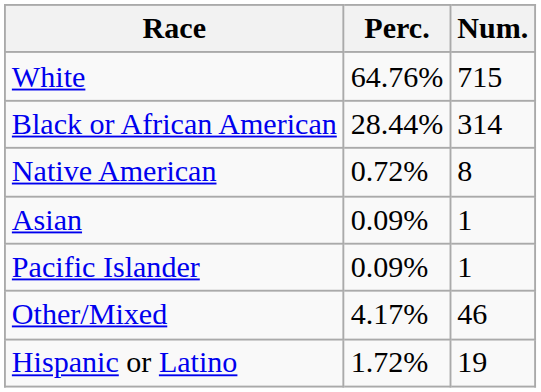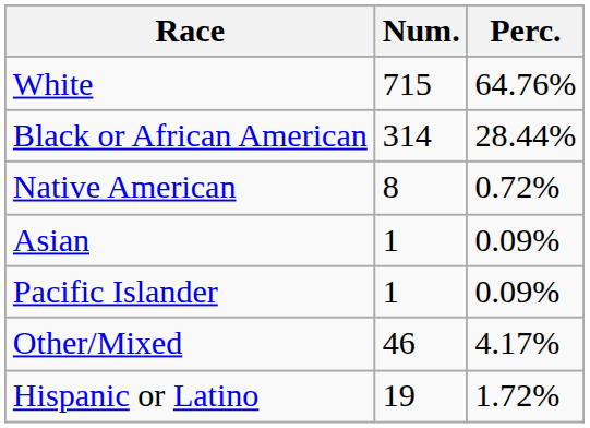 <table class="wikitable">
 <tr>
 <th>Race</th>
+<th>Num.</th>
 <th>Perc.</th>
-<th>Num.</th>
 </tr>
 <tr>
 <td><a href='#'>White</a></td>
+<td>715</td>
 <td>64.76%</td>
-<td>715</td>
 </tr>
 <tr>
 <td><a href='#'>Black or African American</a></td>
+<td>314</td>
 <td>28.44%</td>
-<td>314</td>
 </tr>
 <tr>
 <td><a href='#'>Native American</a></td>
+<td>8</td>
 <td>0.72%</td>
-<td>8</td>
 </tr>
 <tr>
 <td><a href='#'>Asian</a></td>
+<td>1</td>
 <td>0.09%</td>
-<td>1</td>
 </tr>
 <tr>
 <td><a href='#'>Pacific Islander</a></td>
+<td>1</td>
 <td>0.09%</td>
-<td>1</td>
 </tr>
 <tr>
 <td><a href='#'>Other/Mixed</a></td>
+<td>46</td>
 <td>4.17%</td>
-<td>46</td>
 </tr>
 <tr>
 <td><a href='#'>Hispanic</a> or <a href='#'>Latino</a></td>
+<td>19</td>
 <td>1.72%</td>
-<td>19</td>
 </tr>
 </table>
